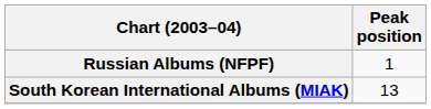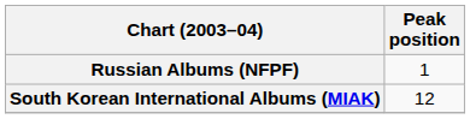 <table class="wikitable sortable plainrowheaders" style="text-align:center;">
 <tr>
 <th>Chart (2003–04)</th>
 <th>Peak<br>position</th>
 </tr>
 <tr>
 <th scope="row">Russian Albums (NFPF)</th>
 <td style="text-align:center;">1</td>
 </tr>
 <tr>
 <th scope="row">South Korean International Albums (<a href='#'>MIAK</a>)</th>
-<td style="text-align:center;">13</td>
+<td style="text-align:center;">12</td>
 </tr>
 <tr>
 </tr>
 </table>
